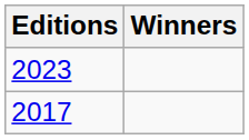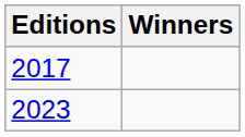 <table class="wikitable sortable">
 <tr>
 <th>Editions</th>
 <th>Winners</th>
 </tr>
 <tr>
+<td><a href='#'>2017</a></td>
+<td><strong></strong></td>
+</tr>
+<tr>
 <td><a href='#'>2023</a></td>
 <td><strong></strong></td>
 </tr>
-<tr>
-<td><a href='#'>2017</a></td>
-<td><strong></strong></td>
-</tr>
 </table>
